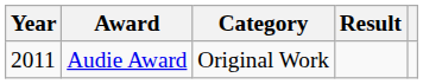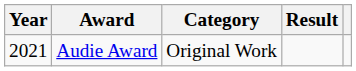 <table class="wikitable plainrowheaders sortable">
 <tr>
 <th scope="col">Year</th>
 <th scope="col">Award</th>
 <th scope="col">Category</th>
 <th scope="col">Result</th>
 <th scope="col" class="unsortable"></th>
 </tr>
 <tr>
-<td>2011</td>
+<td>2021</td>
 <td><a href='#'>Audie Award</a></td>
 <td>Original Work</td>
 <td></td>
 <td style="text-align:center;"></td>
 </tr>
 </table>
